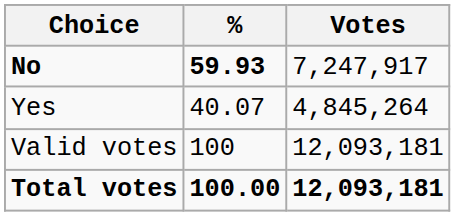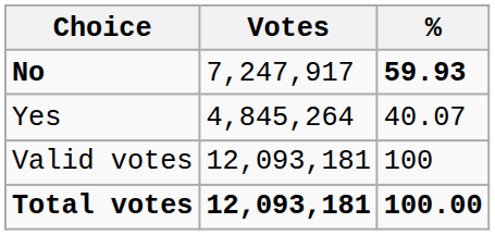 <table class="wikitable">
 <tr>
 <th>Choice</th>
+<th>Votes</th>
 <th>%</th>
-<th>Votes</th>
 </tr>
 <tr>
 <td><strong>No</strong></td>
+<td>7,247,917</td>
 <td><strong>59.93</strong></td>
-<td>7,247,917</td>
 </tr>
 <tr>
 <td>Yes</td>
+<td>4,845,264</td>
 <td>40.07</td>
-<td>4,845,264</td>
 </tr>
 <tr>
 <td>Valid votes</td>
+<td>12,093,181</td>
 <td>100</td>
-<td>12,093,181</td>
 </tr>
 <tr>
 <td><strong>Total votes</strong></td>
+<td><strong>12,093,181</strong></td>
 <td><strong>100.00</strong></td>
-<td><strong>12,093,181</strong></td>
 </tr>
 </table>
